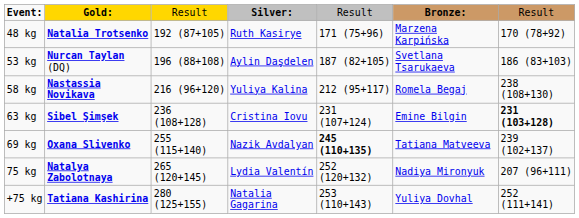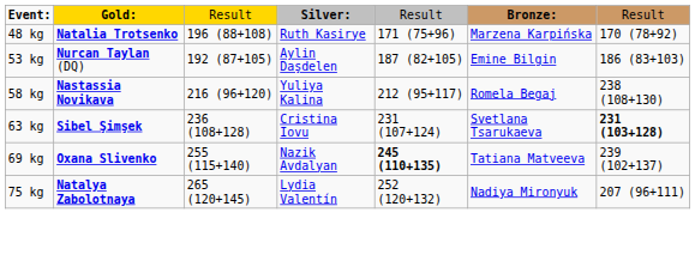 <table class="wikitable" width=85%>
 <tr>
 <td><strong>Event:</strong></td>
 <td style="text-align:center;background-color:gold;"><strong>Gold:</strong></td>
 <td style="text-align:center;background-color:gold;">Result</td>
 <td style="text-align:center;background-color:silver;"><strong>Silver:</strong></td>
 <td style="text-align:center;background-color:silver;">Result</td>
 <td style="text-align:center;background-color:#CC9966;"><strong>Bronze:</strong></td>
 <td style="text-align:center;background-color:#CC9966;">Result</td>
 </tr>
 <tr>
 <td>48 kg<br></td>
 <td><strong><a href='#'>Natalia Trotsenko</a></strong> <br> <small></small></td>
-<td>192 (87+105)</td>
+<td>196 (88+108)</td>
 <td><a href='#'>Ruth Kasirye</a> <br> <small></small></td>
 <td>171 (75+96)</td>
 <td><a href='#'>Marzena Karpińska</a> <br> <small></small></td>
 <td>170 (78+92)</td>
 </tr>
 <tr>
 <td>53 kg<br></td>
 <td><strong><a href='#'>Nurcan Taylan</a></strong> (DQ) <br> <small></small></td>
-<td>196 (88+108)</td>
+<td>192 (87+105)</td>
 <td><a href='#'>Aylin Daşdelen</a> <br> <small></small></td>
 <td>187 (82+105)</td>
-<td><a href='#'>Svetlana Tsarukaeva</a> <br> <small></small></td>
+<td><a href='#'>Emine Bilgin</a> <br> <small></small></td>
 <td>186 (83+103)</td>
 </tr>
 <tr>
 <td>58 kg<br></td>
 <td><strong><a href='#'>Nastassia Novikava</a></strong> <br> <small></small></td>
 <td>216 (96+120)</td>
 <td><a href='#'>Yuliya Kalina</a> <br> <small></small></td>
 <td>212 (95+117)</td>
 <td><a href='#'>Romela Begaj</a> <br> <small></small></td>
 <td>238 (108+130)</td>
 </tr>
 <tr>
 <td>63 kg<br></td>
 <td><strong><a href='#'>Sibel Şimşek</a></strong> <br> <small></small></td>
 <td>236 (108+128)</td>
 <td><a href='#'>Cristina Iovu</a> <br> <small></small></td>
 <td>231 (107+124)</td>
-<td><a href='#'>Emine Bilgin</a> <br> <small></small></td>
+<td><a href='#'>Svetlana Tsarukaeva</a> <br> <small></small></td>
 <td><strong>231 (103+128)</strong></td>
 </tr>
 <tr>
 <td>69 kg<br></td>
 <td><strong><a href='#'>Oxana Slivenko</a></strong> <br> <small></small></td>
 <td>255 (115+140)</td>
 <td><a href='#'>Nazik Avdalyan</a> <br> <small></small></td>
 <td><strong>245 (110+135)</strong></td>
 <td><a href='#'>Tatiana Matveeva</a> <br> <small></small></td>
 <td>239 (102+137)</td>
 </tr>
 <tr>
 <td>75 kg<br></td>
 <td><strong><a href='#'>Natalya Zabolotnaya</a></strong> <br> <small></small></td>
 <td>265 (120+145)</td>
 <td><a href='#'>Lydia Valentín</a><br><small></small></td>
 <td>252 (120+132)</td>
 <td><a href='#'>Nadiya Mironyuk</a><br><small></small></td>
 <td>207 (96+111)</td>
 </tr>
-<tr>
-<td>+75 kg<br></td>
-<td><strong><a href='#'>Tatiana Kashirina</a></strong> <br> <small></small></td>
-<td>280 (125+155)</td>
-<td><a href='#'>Natalia Gagarina</a> <br> <small></small></td>
-<td>253 (110+143)</td>
-<td><a href='#'>Yuliya Dovhal</a> <br> <small></small></td>
-<td>252 (111+141)</td>
-</tr>
 </table>
